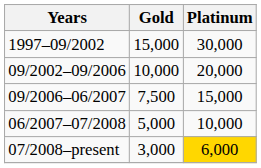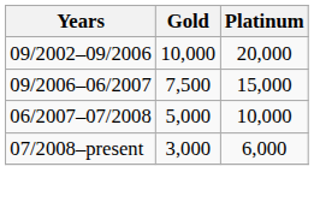 <table class="wikitable">
 <tr>
 <th>Years</th>
 <th>Gold</th>
 <th>Platinum</th>
-</tr>
-<tr>
-<td align="left">1997–09/2002</td>
-<td align="center">15,000</td>
-<td align="center">30,000</td>
 </tr>
 <tr>
 <td align="left">09/2002–09/2006</td>
 <td align="center">10,000</td>
 <td align="center">20,000</td>
 </tr>
 <tr>
 <td align="left">09/2006–06/2007</td>
 <td align="center">7,500</td>
 <td align="center">15,000</td>
 </tr>
 <tr>
 <td align="left">06/2007–07/2008</td>
 <td align="center">5,000</td>
 <td align="center">10,000</td>
 </tr>
 <tr>
 <td align="left">07/2008–present</td>
 <td align="center">3,000</td>
-<td align="center" style="background: gold;">6,000</td>
+<td align="center">6,000</td>
 </tr>
 <tr>
 </tr>
 </table>
